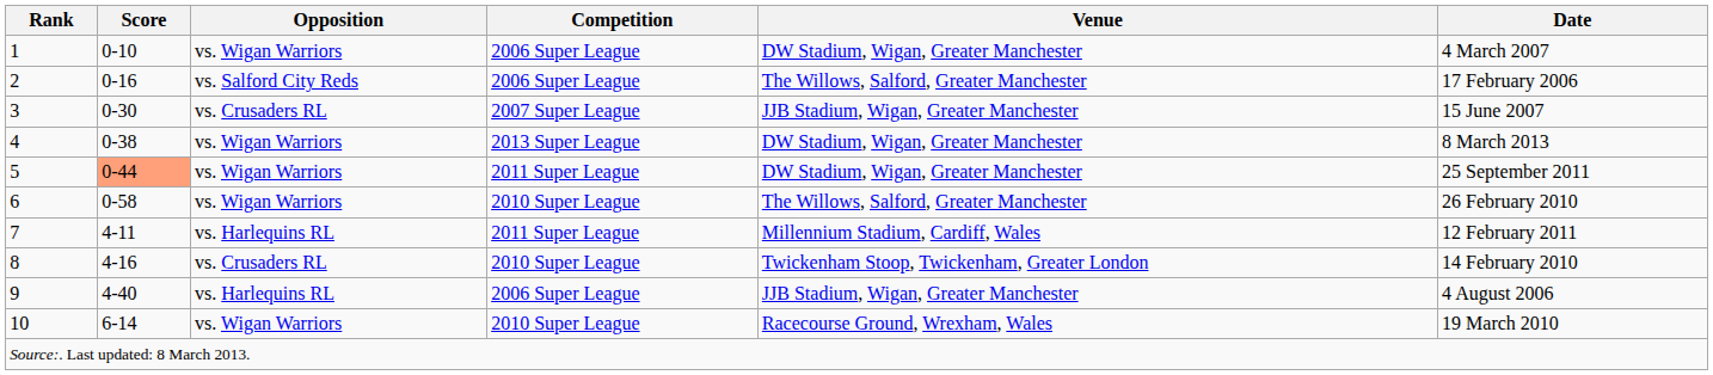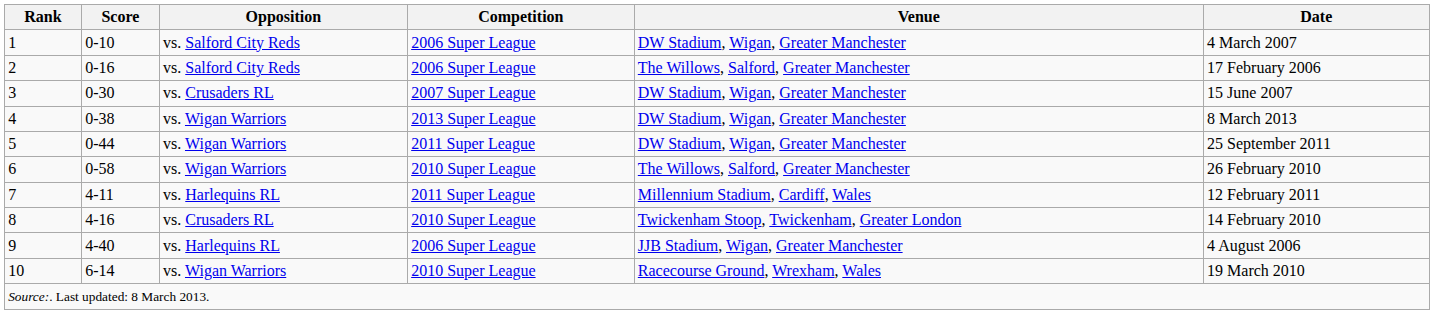 <table class="wikitable sortable" style="width:90%;">
 <tr style="background:#bdb76b;">
 <th>Rank</th>
 <th>Score</th>
 <th>Opposition</th>
 <th>Competition</th>
 <th>Venue</th>
 <th>Date</th>
 </tr>
 <tr>
 <td>1</td>
 <td>0-10</td>
-<td>vs. <a href='#'>Wigan Warriors</a></td>
+<td>vs. <a href='#'>Salford City Reds</a></td>
 <td><a href='#'>2006 Super League</a></td>
 <td> <a href='#'>DW Stadium</a>, <a href='#'>Wigan</a>, <a href='#'>Greater Manchester</a></td>
 <td>4 March 2007</td>
 </tr>
 <tr>
 <td>2</td>
 <td>0-16</td>
 <td>vs. <a href='#'>Salford City Reds</a></td>
 <td><a href='#'>2006 Super League</a></td>
 <td> <a href='#'>The Willows</a>, <a href='#'>Salford</a>, <a href='#'>Greater Manchester</a></td>
 <td>17 February 2006</td>
 </tr>
 <tr>
 <td>3</td>
 <td>0-30</td>
 <td>vs. <a href='#'>Crusaders RL</a></td>
 <td><a href='#'>2007 Super League</a></td>
-<td> <a href='#'>JJB Stadium</a>, <a href='#'>Wigan</a>, <a href='#'>Greater Manchester</a></td>
+<td> <a href='#'>DW Stadium</a>, <a href='#'>Wigan</a>, <a href='#'>Greater Manchester</a></td>
 <td>15 June 2007</td>
 </tr>
 <tr>
 <td>4</td>
 <td>0-38</td>
 <td>vs. <a href='#'>Wigan Warriors</a></td>
 <td><a href='#'>2013 Super League</a></td>
 <td> <a href='#'>DW Stadium</a>, <a href='#'>Wigan</a>, <a href='#'>Greater Manchester</a></td>
 <td>8 March 2013</td>
 </tr>
 <tr>
 <td>5</td>
-<td style="background: lightsalmon;">0-44</td>
+<td>0-44</td>
 <td>vs. <a href='#'>Wigan Warriors</a></td>
 <td><a href='#'>2011 Super League</a></td>
 <td> <a href='#'>DW Stadium</a>, <a href='#'>Wigan</a>, <a href='#'>Greater Manchester</a></td>
 <td>25 September 2011</td>
 </tr>
 <tr>
 <td>6</td>
 <td>0-58</td>
 <td>vs. <a href='#'>Wigan Warriors</a></td>
 <td><a href='#'>2010 Super League</a></td>
 <td> <a href='#'>The Willows</a>, <a href='#'>Salford</a>, <a href='#'>Greater Manchester</a></td>
 <td>26 February 2010</td>
 </tr>
 <tr>
 <td>7</td>
 <td>4-11</td>
 <td>vs. <a href='#'>Harlequins RL</a></td>
 <td><a href='#'>2011 Super League</a></td>
 <td> <a href='#'>Millennium Stadium</a>, <a href='#'>Cardiff</a>, <a href='#'>Wales</a></td>
 <td>12 February 2011</td>
 </tr>
 <tr>
 <td>8</td>
 <td>4-16</td>
 <td>vs. <a href='#'>Crusaders RL</a></td>
 <td><a href='#'>2010 Super League</a></td>
 <td> <a href='#'>Twickenham Stoop</a>, <a href='#'>Twickenham</a>, <a href='#'>Greater London</a></td>
 <td>14 February 2010</td>
 </tr>
 <tr>
 <td>9</td>
 <td>4-40</td>
 <td>vs. <a href='#'>Harlequins RL</a></td>
 <td><a href='#'>2006 Super League</a></td>
 <td> <a href='#'>JJB Stadium</a>, <a href='#'>Wigan</a>, <a href='#'>Greater Manchester</a></td>
 <td>4 August 2006</td>
 </tr>
 <tr>
 <td>10</td>
 <td>6-14</td>
 <td>vs. <a href='#'>Wigan Warriors</a></td>
 <td><a href='#'>2010 Super League</a></td>
 <td> <a href='#'>Racecourse Ground</a>, <a href='#'>Wrexham</a>, <a href='#'>Wales</a></td>
 <td>19 March 2010</td>
 </tr>
 <tr>
 <td colspan="7"><small><em>Source:</em>. Last updated: 8 March 2013.</small></td>
 </tr>
 </table>
